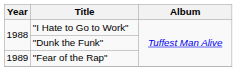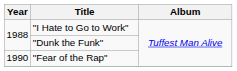 <table class="wikitable" style="text-align:center;">
 <tr>
 <th rowspan="1" style="width:10px;">Year</th>
 <th rowspan="1" style="width:170px;">Title</th>
 <th rowspan="1" style="width:145px;">Album</th>
 </tr>
 <tr>
 <td rowspan="2">1988</td>
 <td style="text-align:left;">"I Hate to Go to Work"</td>
 <td rowspan="3"><em><a href='#'>Tuffest Man Alive</a></em></td>
 </tr>
 <tr>
 <td style="text-align:left;">"Dunk the Funk"</td>
 </tr>
 <tr>
-<td>1989</td>
+<td>1990</td>
 <td style="text-align:left;">"Fear of the Rap"</td>
 </tr>
 <tr>
 </tr>
 </table>
